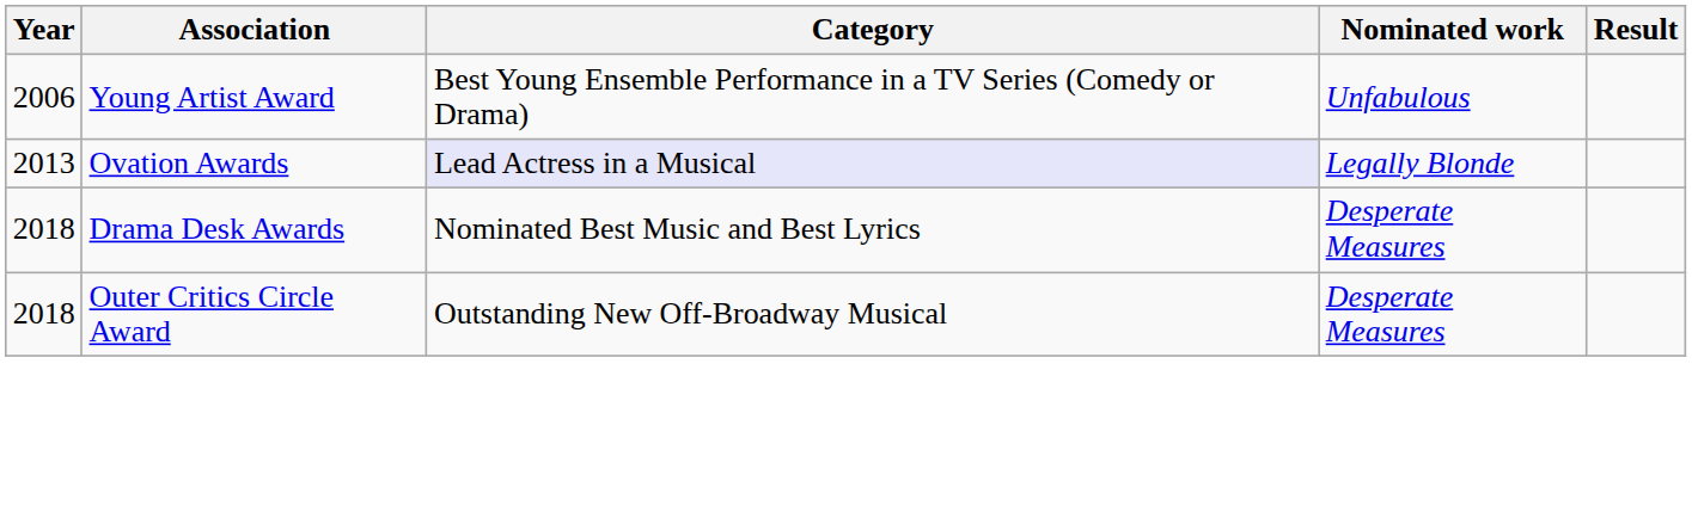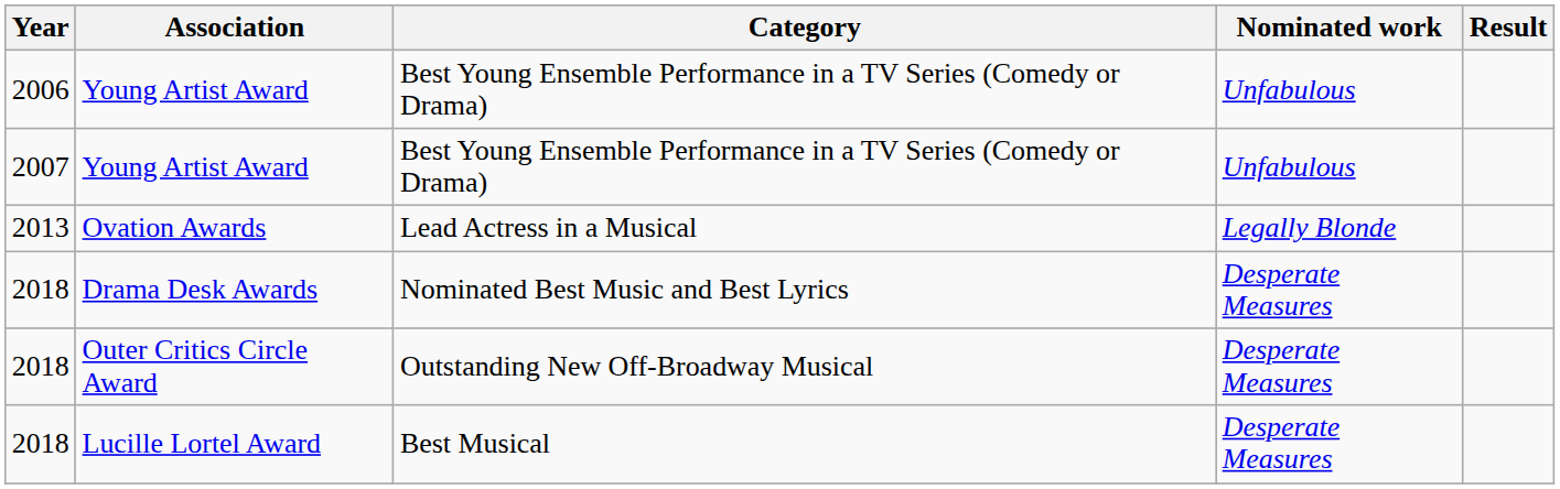 <table class="wikitable sortable">
 <tr>
 <th>Year</th>
 <th>Association</th>
 <th>Category</th>
 <th>Nominated work</th>
 <th>Result</th>
 </tr>
 <tr>
 <td>2006</td>
 <td><a href='#'>Young Artist Award</a></td>
 <td>Best Young Ensemble Performance in a TV Series (Comedy or Drama)</td>
 <td><em><a href='#'>Unfabulous</a></em></td>
 <td></td>
 </tr>
 <tr>
+<td>2007</td>
+<td><a href='#'>Young Artist Award</a></td>
+<td>Best Young Ensemble Performance in a TV Series (Comedy or Drama)</td>
+<td><em><a href='#'>Unfabulous</a></em></td>
+<td></td>
+</tr>
+<tr>
 <td>2013</td>
 <td><a href='#'>Ovation Awards</a></td>
-<td style="background: lavender;">Lead Actress in a Musical</td>
+<td>Lead Actress in a Musical</td>
 <td><em><a href='#'>Legally Blonde</a></em></td>
 <td></td>
 </tr>
 <tr>
 <td>2018</td>
 <td><a href='#'>Drama Desk Awards</a></td>
 <td>Nominated Best Music and Best Lyrics</td>
 <td><em><a href='#'>Desperate Measures</a></em></td>
 <td></td>
 </tr>
 <tr>
 <td>2018</td>
 <td><a href='#'>Outer Critics Circle Award</a></td>
 <td>Outstanding New Off-Broadway Musical</td>
 <td><em><a href='#'>Desperate Measures</a></em></td>
 <td></td>
 </tr>
+<tr>
+<td>2018</td>
+<td><a href='#'>Lucille Lortel Award</a></td>
+<td>Best Musical</td>
+<td><em><a href='#'>Desperate Measures</a></em></td>
+<td></td>
+</tr>
 </table>
